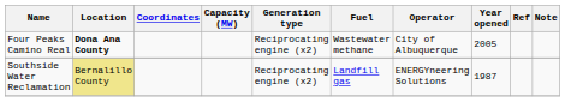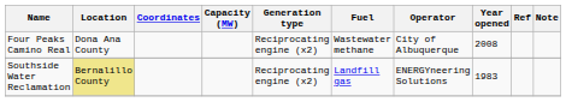 <table class="wikitable sortable">
 <tr>
 <th>Name</th>
 <th>Location</th>
 <th><a href='#'>Coordinates</a></th>
 <th>Capacity<br>(<a href='#'>MW</a>)</th>
 <th>Generation<br>type</th>
 <th>Fuel</th>
 <th>Operator</th>
 <th>Year<br>opened</th>
 <th>Ref</th>
 <th>Note</th>
 </tr>
 <tr>
 <td>Four Peaks Camino Real</td>
-<td><strong>Dona Ana County</strong></td>
+<td>Dona Ana County</td>
 <td></td>
 <td align=center></td>
 <td>Reciprocating engine (x2)</td>
 <td>Wastewater methane</td>
 <td>City of Albuquerque</td>
-<td>2005</td>
+<td>2008</td>
 <td></td>
 <td></td>
 </tr>
 <tr>
 </tr>
 <tr>
 <td>Southside Water Reclamation</td>
 <td style="background: khaki;">Bernalillo County</td>
 <td></td>
 <td align=center></td>
 <td>Reciprocating engine (x2)</td>
 <td><a href='#'>Landfill gas</a></td>
 <td>ENERGYneering Solutions</td>
-<td>1987</td>
+<td>1983</td>
 <td></td>
 <td></td>
 </tr>
 <tr>
 </tr>
 </table>
